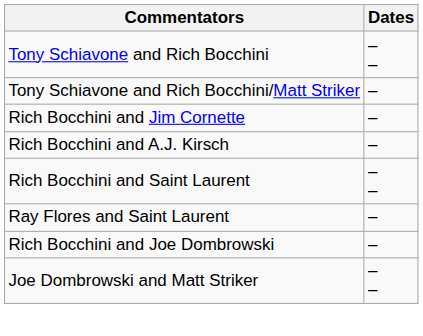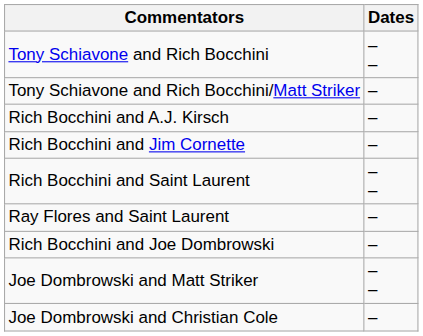 <table class="wikitable">
 <tr>
 <th>Commentators</th>
 <th>Dates</th>
 </tr>
 <tr>
 <td><a href='#'>Tony Schiavone</a> and Rich Bocchini</td>
 <td> – <br> – </td>
 </tr>
 <tr>
 <td>Tony Schiavone and Rich Bocchini/<a href='#'>Matt Striker</a></td>
 <td> – </td>
 </tr>
 <tr>
-<td>Rich Bocchini and <a href='#'>Jim Cornette</a></td>
+<td>Rich Bocchini and A.J. Kirsch</td>
 <td> – </td>
 </tr>
 <tr>
-<td>Rich Bocchini and A.J. Kirsch</td>
+<td>Rich Bocchini and <a href='#'>Jim Cornette</a></td>
 <td> – </td>
 </tr>
 <tr>
 <td>Rich Bocchini and Saint Laurent</td>
 <td> – <br> – <br></td>
 </tr>
 <tr>
 <td>Ray Flores and Saint Laurent</td>
 <td> – </td>
 </tr>
 <tr>
 <td>Rich Bocchini and Joe Dombrowski</td>
 <td> – </td>
 </tr>
 <tr>
 <td>Joe Dombrowski and Matt Striker</td>
 <td> – <br>  – </td>
 </tr>
+<tr>
+<td>Joe Dombrowski and Christian Cole</td>
+<td> – </td>
+</tr>
 </table>
